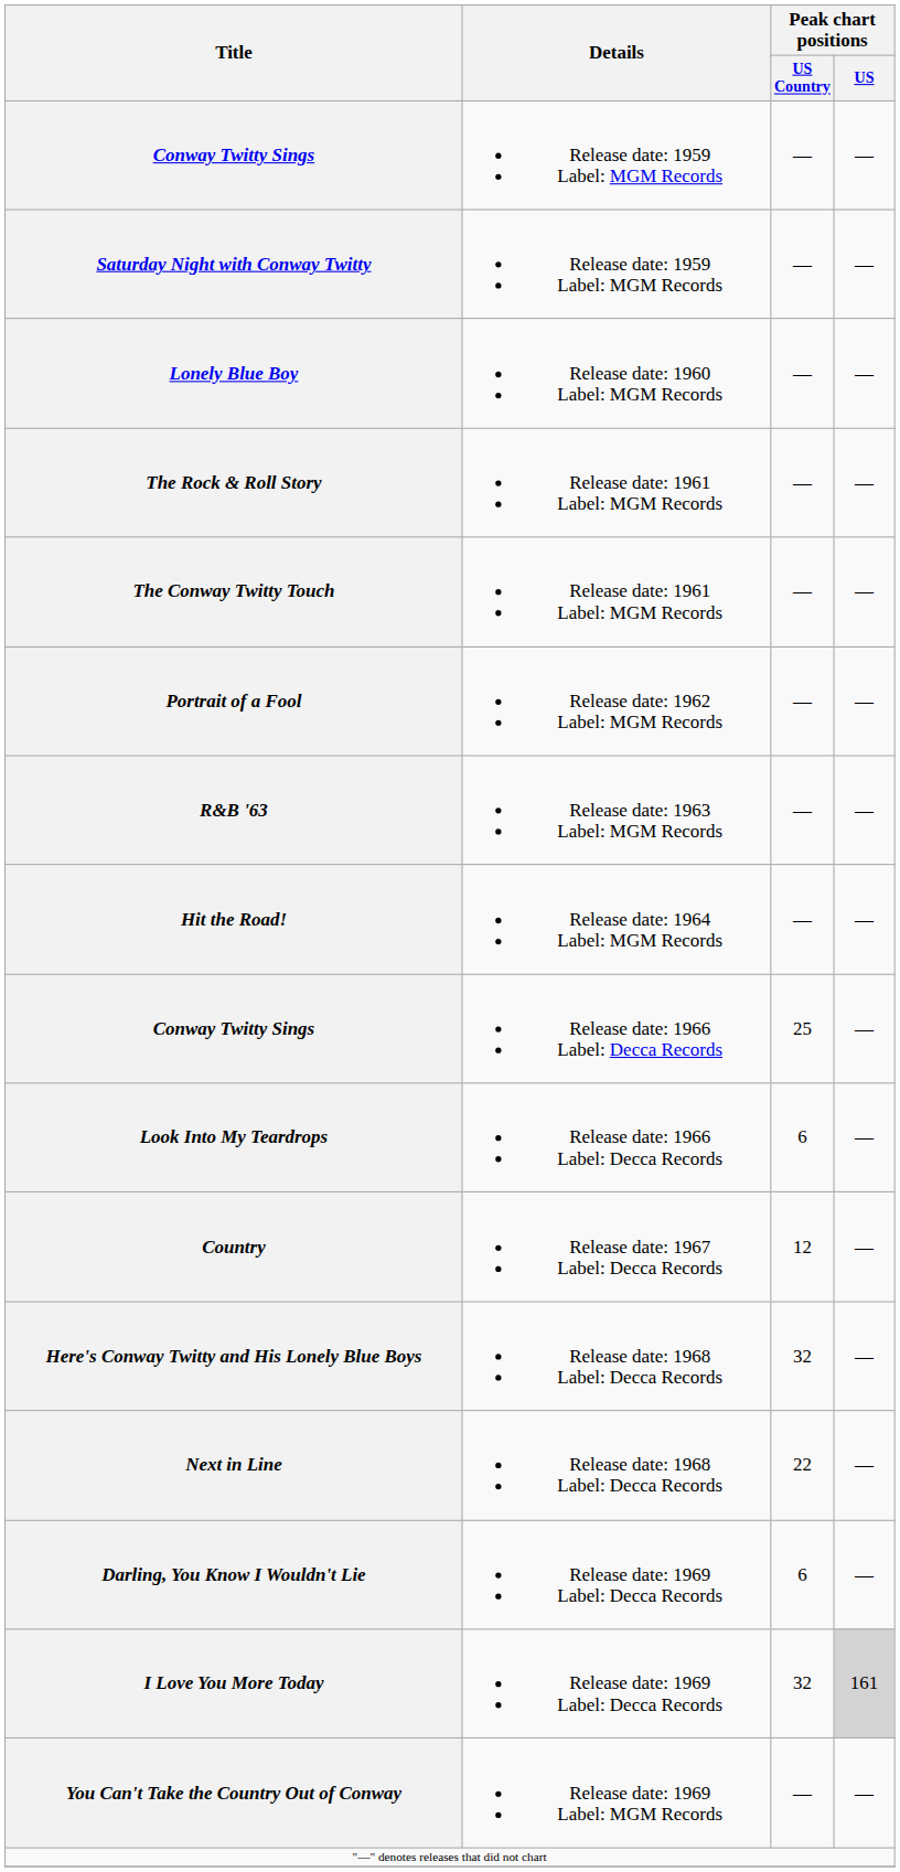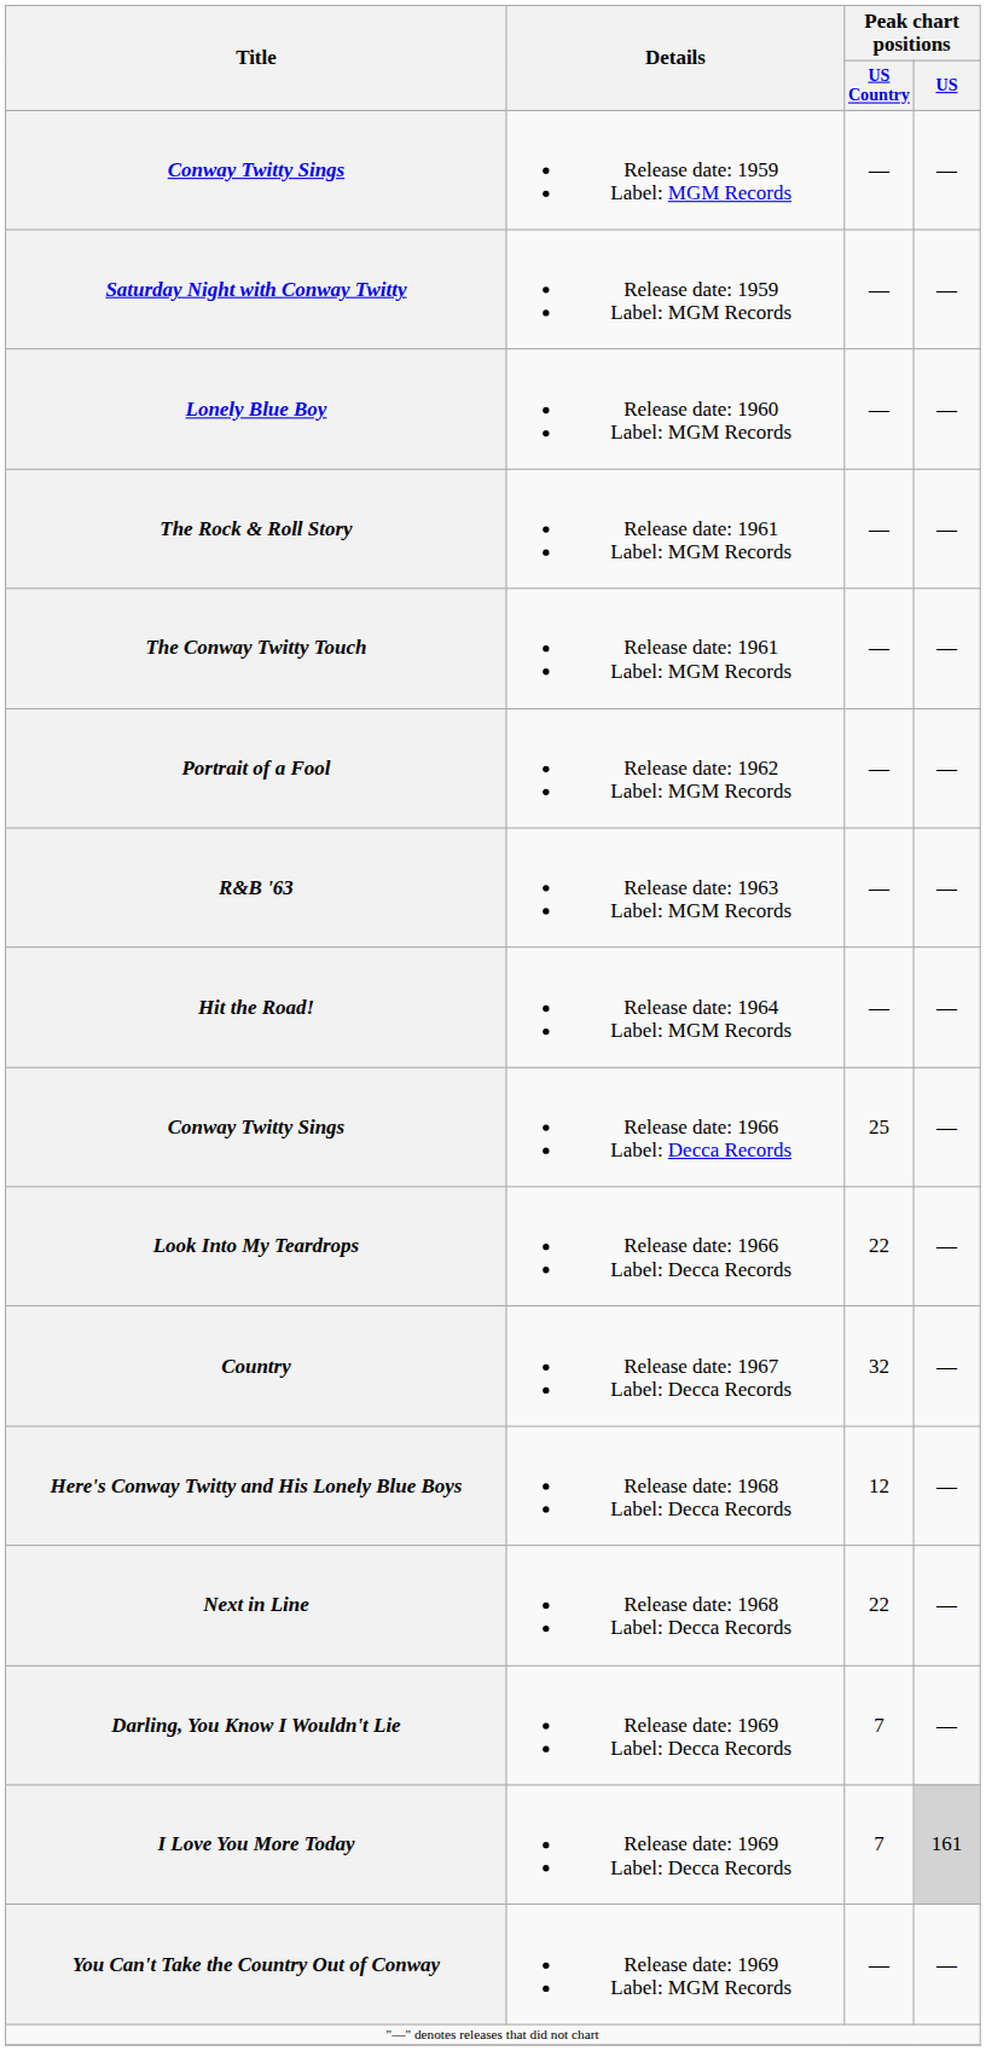 <table class="wikitable plainrowheaders" style="text-align:center;">
 <tr>
 <th rowspan="2" style="width:24em;">Title</th>
 <th rowspan="2" style="width:16em;">Details</th>
 <th colspan="2">Peak chart<br>positions</th>
 </tr>
 <tr style="font-size:smaller;">
 <th width="45"><a href='#'>US Country</a></th>
 <th width="45"><a href='#'>US</a></th>
 </tr>
 <tr>
 <th scope="row"><em><a href='#'>Conway Twitty Sings</a></em></th>
 <td><br><ul><li>Release date: 1959</li><li>Label: <a href='#'>MGM Records</a></li></ul></td>
 <td>—</td>
 <td>—</td>
 </tr>
 <tr>
 <th scope="row"><em><a href='#'>Saturday Night with Conway Twitty</a></em></th>
 <td><br><ul><li>Release date: 1959</li><li>Label: MGM Records</li></ul></td>
 <td>—</td>
 <td>—</td>
 </tr>
 <tr>
 <th scope="row"><em><a href='#'>Lonely Blue Boy</a></em></th>
 <td><br><ul><li>Release date: 1960</li><li>Label: MGM Records</li></ul></td>
 <td>—</td>
 <td>—</td>
 </tr>
 <tr>
 <th scope="row"><em>The Rock & Roll Story</em></th>
 <td><br><ul><li>Release date: 1961</li><li>Label: MGM Records</li></ul></td>
 <td>—</td>
 <td>—</td>
 </tr>
 <tr>
 <th scope="row"><em>The Conway Twitty Touch</em></th>
 <td><br><ul><li>Release date: 1961</li><li>Label: MGM Records</li></ul></td>
 <td>—</td>
 <td>—</td>
 </tr>
 <tr>
 <th scope="row"><em>Portrait of a Fool</em></th>
 <td><br><ul><li>Release date: 1962</li><li>Label: MGM Records</li></ul></td>
 <td>—</td>
 <td>—</td>
 </tr>
 <tr>
 <th scope="row"><em>R&B '63</em></th>
 <td><br><ul><li>Release date: 1963</li><li>Label: MGM Records</li></ul></td>
 <td>—</td>
 <td>—</td>
 </tr>
 <tr>
 <th scope="row"><em>Hit the Road!</em></th>
 <td><br><ul><li>Release date: 1964</li><li>Label: MGM Records</li></ul></td>
 <td>—</td>
 <td>—</td>
 </tr>
 <tr>
 <th scope="row"><em>Conway Twitty Sings</em></th>
 <td><br><ul><li>Release date: 1966</li><li>Label: <a href='#'>Decca Records</a></li></ul></td>
 <td>25</td>
 <td>—</td>
 </tr>
 <tr>
 <th scope="row"><em>Look Into My Teardrops</em></th>
 <td><br><ul><li>Release date: 1966</li><li>Label: Decca Records</li></ul></td>
-<td>6</td>
+<td>22</td>
 <td>—</td>
 </tr>
 <tr>
 <th scope="row"><em>Country</em></th>
 <td><br><ul><li>Release date: 1967</li><li>Label: Decca Records</li></ul></td>
-<td>12</td>
+<td>32</td>
 <td>—</td>
 </tr>
 <tr>
 <th scope="row"><em>Here's Conway Twitty and His Lonely Blue Boys</em></th>
 <td><br><ul><li>Release date: 1968</li><li>Label: Decca Records</li></ul></td>
-<td>32</td>
+<td>12</td>
 <td>—</td>
 </tr>
 <tr>
 <th scope="row"><em>Next in Line</em></th>
 <td><br><ul><li>Release date: 1968</li><li>Label: Decca Records</li></ul></td>
 <td>22</td>
 <td>—</td>
 </tr>
 <tr>
 <th scope="row"><em>Darling, You Know I Wouldn't Lie</em></th>
 <td><br><ul><li>Release date: 1969</li><li>Label: Decca Records</li></ul></td>
-<td>6</td>
+<td>7</td>
 <td>—</td>
 </tr>
 <tr>
 <th scope="row"><em>I Love You More Today</em></th>
 <td><br><ul><li>Release date: 1969</li><li>Label: Decca Records</li></ul></td>
-<td>32</td>
+<td>7</td>
 <td style="background: lightgrey;">161</td>
 </tr>
 <tr>
 <th scope="row"><em>You Can't Take the Country Out of Conway</em></th>
 <td><br><ul><li>Release date: 1969</li><li>Label: MGM Records</li></ul></td>
 <td>—</td>
 <td>—</td>
 </tr>
 <tr>
 <td colspan="4" style="font-size:8pt">"—" denotes releases that did not chart</td>
 </tr>
 <tr>
 </tr>
 </table>
